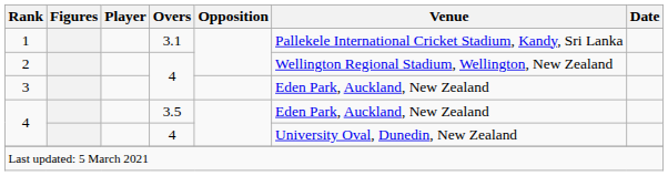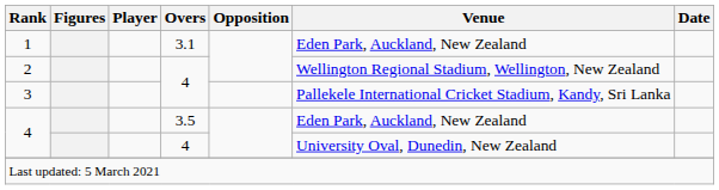 <table class="wikitable plainrowheaders sortable">
 <tr>
 <th scope=col>Rank</th>
 <th scope=col>Figures</th>
 <th scope=col>Player</th>
 <th scope=col>Overs</th>
 <th scope=col>Opposition</th>
 <th scope=col>Venue</th>
 <th scope=col>Date</th>
 </tr>
 <tr>
 <td align=center>1</td>
 <th scope=row style=text-align:center;></th>
 <td></td>
 <td align=center>3.1</td>
 <td rowspan=2></td>
-<td><a href='#'>Pallekele International Cricket Stadium</a>, <a href='#'>Kandy</a>, Sri Lanka</td>
+<td><a href='#'>Eden Park</a>, <a href='#'>Auckland</a>, New Zealand</td>
 <td></td>
 </tr>
 <tr>
 <td align=center>2</td>
 <th scope=row style=text-align:center;></th>
 <td></td>
 <td align=center rowspan=2>4</td>
 <td><a href='#'>Wellington Regional Stadium</a>, <a href='#'>Wellington</a>, New Zealand</td>
 <td></td>
 </tr>
 <tr>
 <td align=center>3</td>
 <th scope=row style=text-align:center;></th>
 <td></td>
 <td></td>
-<td><a href='#'>Eden Park</a>, <a href='#'>Auckland</a>, New Zealand</td>
+<td><a href='#'>Pallekele International Cricket Stadium</a>, <a href='#'>Kandy</a>, Sri Lanka</td>
 <td></td>
 </tr>
 <tr>
 <td align=center rowspan=2>4</td>
 <th scope=row style=text-align:center;></th>
 <td></td>
 <td align=center>3.5</td>
 <td rowspan=2></td>
 <td><a href='#'>Eden Park</a>, <a href='#'>Auckland</a>, New Zealand</td>
 <td></td>
 </tr>
 <tr>
 <th scope=row style=text-align:center;></th>
 <td></td>
 <td align=center>4</td>
 <td><a href='#'>University Oval</a>, <a href='#'>Dunedin</a>, New Zealand</td>
 <td></td>
 </tr>
 <tr>
 </tr>
 <tr class=sortbottom>
 <td colspan=7><small>Last updated: 5 March 2021</small></td>
 </tr>
 </table>
